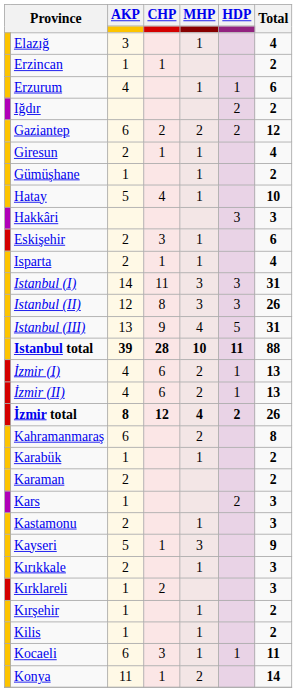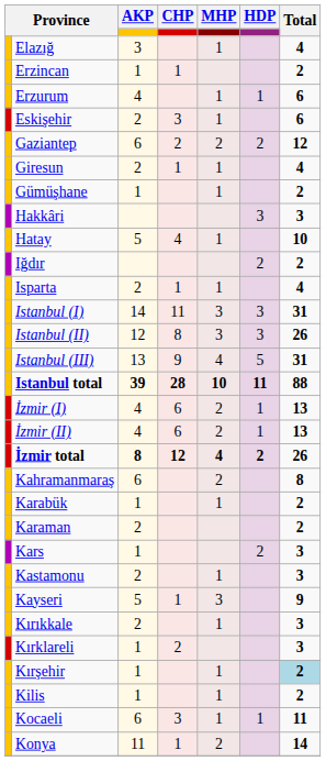 <table class="wikitable" style="text-align:center">
 <tr>
 <th rowspan="2" colspan="2" style="width: 70px;">Province</th>
 <th style="width: 35px;"><a href='#'>AKP</a></th>
 <th style="width: 35px;"><a href='#'>CHP</a></th>
 <th style="width: 35px;"><a href='#'>MHP</a></th>
 <th style="width: 35px;"><a href='#'>HDP</a></th>
 <th rowspan="2">Total</th>
 </tr>
 <tr>
 <th style="background: #fdc400"></th>
 <th style="background: #d40000"></th>
 <th style="background: #870000"></th>
 <th style="background: #922280"></th>
 </tr>
 <tr>
 <td style="background: #fdc400"></td>
 <td style="text-align:left"><a href='#'>Elazığ</a></td>
 <td style="background:#FFF9E6">3</td>
 <td style="background:#FBE6E6"></td>
 <td style="background:#F3E6E6">1</td>
 <td style="background:#E9D3E6"></td>
 <td><strong>4</strong></td>
 </tr>
 <tr>
 <td style="background: #fdc400"></td>
 <td style="text-align:left"><a href='#'>Erzincan</a></td>
 <td style="background:#FFF9E6">1</td>
 <td style="background:#FBE6E6">1</td>
 <td style="background:#F3E6E6"></td>
 <td style="background:#E9D3E6"></td>
 <td><strong>2</strong></td>
 </tr>
 <tr>
 <td style="background: #fdc400"></td>
 <td style="text-align:left"><a href='#'>Erzurum</a></td>
 <td style="background:#FFF9E6">4</td>
 <td style="background:#FBE6E6"></td>
 <td style="background:#F3E6E6">1</td>
 <td style="background:#E9D3E6">1</td>
 <td><strong>6</strong></td>
 </tr>
 <tr>
-<td style="background: #b000b8"></td>
-<td style="text-align:left"><a href='#'>Iğdır</a></td>
-<td style="background:#FFF9E6"></td>
-<td style="background:#FBE6E6"></td>
-<td style="background:#F3E6E6"></td>
-<td style="background:#E9D3E6">2</td>
-<td><strong>2</strong></td>
+<td style="background: #d40000"></td>
+<td style="text-align:left"><a href='#'>Eskişehir</a></td>
+<td style="background:#FFF9E6">2</td>
+<td style="background:#FBE6E6">3</td>
+<td style="background:#F3E6E6">1</td>
+<td style="background:#E9D3E6"></td>
+<td><strong>6</strong></td>
 </tr>
 <tr>
 <td style="background: #fdc400"></td>
 <td style="text-align:left"><a href='#'>Gaziantep</a></td>
 <td style="background:#FFF9E6">6</td>
 <td style="background:#FBE6E6">2</td>
 <td style="background:#F3E6E6">2</td>
 <td style="background:#E9D3E6">2</td>
 <td><strong>12</strong></td>
 </tr>
 <tr>
 <td style="background: #fdc400"></td>
 <td style="text-align:left"><a href='#'>Giresun</a></td>
 <td style="background:#FFF9E6">2</td>
 <td style="background:#FBE6E6">1</td>
 <td style="background:#F3E6E6">1</td>
 <td style="background:#E9D3E6"></td>
 <td><strong>4</strong></td>
 </tr>
 <tr>
 <td style="background: #fdc400"></td>
 <td style="text-align:left"><a href='#'>Gümüşhane</a></td>
 <td style="background:#FFF9E6">1</td>
 <td style="background:#FBE6E6"></td>
 <td style="background:#F3E6E6">1</td>
 <td style="background:#E9D3E6"></td>
 <td><strong>2</strong></td>
 </tr>
 <tr>
+<td style="background: #b000b8"></td>
+<td style="text-align:left"><a href='#'>Hakkâri</a></td>
+<td style="background:#FFF9E6"></td>
+<td style="background:#FBE6E6"></td>
+<td style="background:#F3E6E6"></td>
+<td style="background:#E9D3E6">3</td>
+<td><strong>3</strong></td>
+</tr>
+<tr>
 <td style="background: #fdc400"></td>
 <td style="text-align:left"><a href='#'>Hatay</a></td>
 <td style="background:#FFF9E6">5</td>
 <td style="background:#FBE6E6">4</td>
 <td style="background:#F3E6E6">1</td>
 <td style="background:#E9D3E6"></td>
 <td><strong>10</strong></td>
 </tr>
 <tr>
 <td style="background: #b000b8"></td>
-<td style="text-align:left"><a href='#'>Hakkâri</a></td>
+<td style="text-align:left"><a href='#'>Iğdır</a></td>
 <td style="background:#FFF9E6"></td>
 <td style="background:#FBE6E6"></td>
 <td style="background:#F3E6E6"></td>
-<td style="background:#E9D3E6">3</td>
-<td><strong>3</strong></td>
-</tr>
-<tr>
-<td style="background: #d40000"></td>
-<td style="text-align:left"><a href='#'>Eskişehir</a></td>
-<td style="background:#FFF9E6">2</td>
-<td style="background:#FBE6E6">3</td>
-<td style="background:#F3E6E6">1</td>
-<td style="background:#E9D3E6"></td>
-<td><strong>6</strong></td>
+<td style="background:#E9D3E6">2</td>
+<td><strong>2</strong></td>
 </tr>
 <tr>
 <td style="background: #fdc400"></td>
 <td style="text-align:left"><a href='#'>Isparta</a></td>
 <td style="background:#FFF9E6">2</td>
 <td style="background:#FBE6E6">1</td>
 <td style="background:#F3E6E6">1</td>
 <td style="background:#E9D3E6"></td>
 <td><strong>4</strong></td>
 </tr>
 <tr>
 <td style="background: #fdc400"></td>
 <td style="text-align:left"><em><a href='#'>Istanbul (I)</a></em></td>
 <td style="background:#FFF9E6">14</td>
 <td style="background:#FBE6E6">11</td>
 <td style="background:#F3E6E6">3</td>
 <td style="background:#E9D3E6">3</td>
 <td><strong>31</strong></td>
 </tr>
 <tr>
 <td style="background: #fdc400"></td>
 <td style="text-align:left"><em><a href='#'>Istanbul (II)</a></em></td>
 <td style="background:#FFF9E6">12</td>
 <td style="background:#FBE6E6">8</td>
 <td style="background:#F3E6E6">3</td>
 <td style="background:#E9D3E6">3</td>
 <td><strong>26</strong></td>
 </tr>
 <tr>
 <td style="background: #fdc400"></td>
 <td style="text-align:left"><em><a href='#'>Istanbul (III)</a></em></td>
 <td style="background:#FFF9E6">13</td>
 <td style="background:#FBE6E6">9</td>
 <td style="background:#F3E6E6">4</td>
 <td style="background:#E9D3E6">5</td>
 <td><strong>31</strong></td>
 </tr>
 <tr style="font-weight:bold">
 <td style="background: #fdc400"></td>
 <td style="text-align:left"><a href='#'>Istanbul</a> total</td>
 <td style="background:#FFF9E6">39</td>
 <td style="background:#FBE6E6">28</td>
 <td style="background:#F3E6E6">10</td>
 <td style="background:#E9D3E6">11</td>
 <td>88</td>
 </tr>
 <tr>
 <td style="background: #d40000"></td>
 <td style="text-align:left"><em><a href='#'>İzmir (I)</a></em></td>
 <td style="background:#FFF9E6">4</td>
 <td style="background:#FBE6E6">6</td>
 <td style="background:#F3E6E6">2</td>
 <td style="background:#E9D3E6">1</td>
 <td><strong>13</strong></td>
 </tr>
 <tr>
 <td style="background: #d40000"></td>
 <td style="text-align:left"><em><a href='#'>İzmir (II)</a></em></td>
 <td style="background:#FFF9E6">4</td>
 <td style="background:#FBE6E6">6</td>
 <td style="background:#F3E6E6">2</td>
 <td style="background:#E9D3E6">1</td>
 <td><strong>13</strong></td>
 </tr>
 <tr style="font-weight:bold">
 <td style="background: #d40000"></td>
 <td style="text-align:left"><a href='#'>İzmir</a> total</td>
 <td style="background:#FFF9E6">8</td>
 <td style="background:#FBE6E6">12</td>
 <td style="background:#F3E6E6">4</td>
 <td style="background:#E9D3E6">2</td>
 <td>26</td>
 </tr>
 <tr>
 <td style="background: #fdc400"></td>
 <td style="text-align:left"><a href='#'>Kahramanmaraş</a></td>
 <td style="background:#FFF9E6">6</td>
 <td style="background:#FBE6E6"></td>
 <td style="background:#F3E6E6">2</td>
 <td style="background:#E9D3E6"></td>
 <td><strong>8</strong></td>
 </tr>
 <tr>
 <td style="background: #fdc400"></td>
 <td style="text-align:left"><a href='#'>Karabük</a></td>
 <td style="background:#FFF9E6">1</td>
 <td style="background:#FBE6E6"></td>
 <td style="background:#F3E6E6">1</td>
 <td style="background:#E9D3E6"></td>
 <td><strong>2</strong></td>
 </tr>
 <tr>
 <td style="background: #fdc400"></td>
 <td style="text-align:left"><a href='#'>Karaman</a></td>
 <td style="background:#FFF9E6">2</td>
 <td style="background:#FBE6E6"></td>
 <td style="background:#F3E6E6"></td>
 <td style="background:#E9D3E6"></td>
 <td><strong>2</strong></td>
 </tr>
 <tr>
 <td style="background: #b000b8"></td>
 <td style="text-align:left"><a href='#'>Kars</a></td>
 <td style="background:#FFF9E6">1</td>
 <td style="background:#FBE6E6"></td>
 <td style="background:#F3E6E6"></td>
 <td style="background:#E9D3E6">2</td>
 <td><strong>3</strong></td>
 </tr>
 <tr>
 <td style="background: #fdc400"></td>
 <td style="text-align:left"><a href='#'>Kastamonu</a></td>
 <td style="background:#FFF9E6">2</td>
 <td style="background:#FBE6E6"></td>
 <td style="background:#F3E6E6">1</td>
 <td style="background:#E9D3E6"></td>
 <td><strong>3</strong></td>
 </tr>
 <tr>
 <td style="background: #fdc400"></td>
 <td style="text-align:left"><a href='#'>Kayseri</a></td>
 <td style="background:#FFF9E6">5</td>
 <td style="background:#FBE6E6">1</td>
 <td style="background:#F3E6E6">3</td>
 <td style="background:#E9D3E6"></td>
 <td><strong>9</strong></td>
 </tr>
 <tr>
 <td style="background: #fdc400"></td>
 <td style="text-align:left"><a href='#'>Kırıkkale</a></td>
 <td style="background:#FFF9E6">2</td>
 <td style="background:#FBE6E6"></td>
 <td style="background:#F3E6E6">1</td>
 <td style="background:#E9D3E6"></td>
 <td><strong>3</strong></td>
 </tr>
 <tr>
 <td style="background: #d40000"></td>
 <td style="text-align:left"><a href='#'>Kırklareli</a></td>
 <td style="background:#FFF9E6">1</td>
 <td style="background:#FBE6E6">2</td>
 <td style="background:#F3E6E6"></td>
 <td style="background:#E9D3E6"></td>
 <td><strong>3</strong></td>
 </tr>
 <tr>
 <td style="background: #fdc400"></td>
 <td style="text-align:left"><a href='#'>Kırşehir</a></td>
 <td style="background:#FFF9E6">1</td>
 <td style="background:#FBE6E6"></td>
 <td style="background:#F3E6E6">1</td>
 <td style="background:#E9D3E6"></td>
-<td><strong>2</strong></td>
+<td style="background: lightblue;"><strong>2</strong></td>
 </tr>
 <tr>
 <td style="background: #fdc400"></td>
 <td style="text-align:left"><a href='#'>Kilis</a></td>
 <td style="background:#FFF9E6">1</td>
 <td style="background:#FBE6E6"></td>
 <td style="background:#F3E6E6">1</td>
 <td style="background:#E9D3E6"></td>
 <td><strong>2</strong></td>
 </tr>
 <tr>
 <td style="background: #fdc400"></td>
 <td style="text-align:left"><a href='#'>Kocaeli</a></td>
 <td style="background:#FFF9E6">6</td>
 <td style="background:#FBE6E6">3</td>
 <td style="background:#F3E6E6">1</td>
 <td style="background:#E9D3E6">1</td>
 <td><strong>11</strong></td>
 </tr>
 <tr>
 <td style="background: #fdc400"></td>
 <td style="text-align:left"><a href='#'>Konya</a></td>
 <td style="background:#FFF9E6">11</td>
 <td style="background:#FBE6E6">1</td>
 <td style="background:#F3E6E6">2</td>
 <td style="background:#E9D3E6"></td>
 <td><strong>14</strong></td>
 </tr>
 <tr>
 </tr>
 </table>
